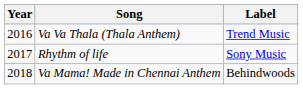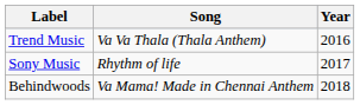 <table class="wikitable sortable">
 <tr style="text-align:center; background:LightSteelBlue; width:60%;">
+<th>Label</th>
+<th>Song</th>
 <th>Year</th>
-<th>Song</th>
-<th>Label</th>
 </tr>
 <tr>
+<td><a href='#'>Trend Music</a></td>
+<td><em>Va Va Thala (Thala Anthem)</em></td>
 <td rowspan="1">2016</td>
-<td><em>Va Va Thala (Thala Anthem)</em></td>
-<td><a href='#'>Trend Music</a></td>
 </tr>
 <tr>
+<td><a href='#'>Sony Music</a></td>
+<td><em>Rhythm of life</em></td>
 <td rowspan="1">2017</td>
-<td><em>Rhythm of life</em></td>
-<td><a href='#'>Sony Music</a></td>
 </tr>
 <tr>
+<td>Behindwoods</td>
+<td><em>Va Mama! Made in Chennai Anthem</em></td>
 <td rowspan="1">2018</td>
-<td><em>Va Mama! Made in Chennai Anthem</em></td>
-<td>Behindwoods</td>
 </tr>
 </table>
